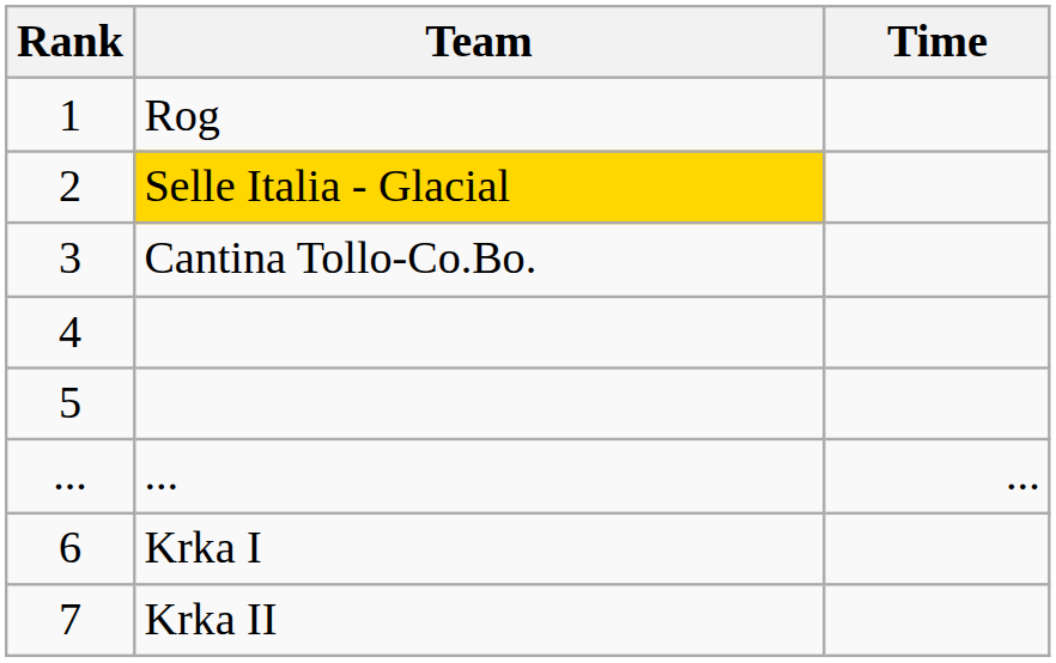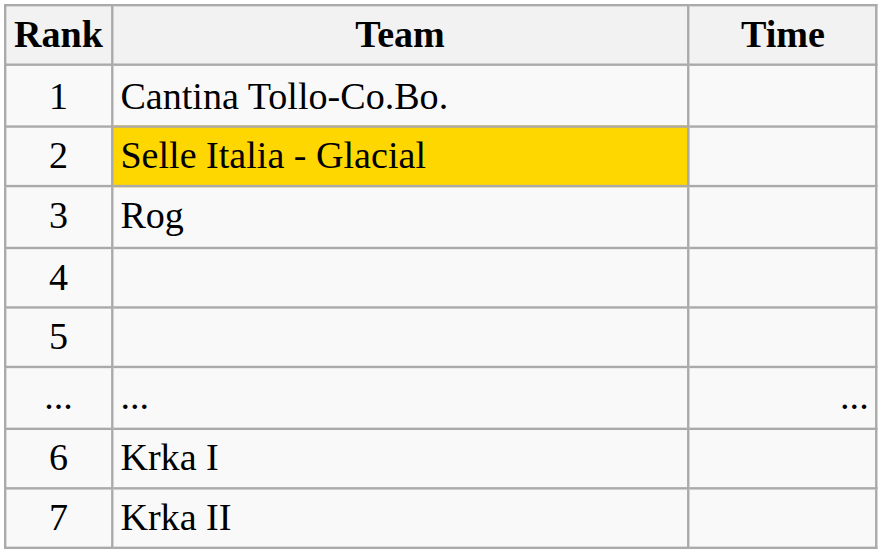 <table class="wikitable">
 <tr>
 <th>Rank</th>
 <th>Team</th>
 <th>Time</th>
 </tr>
 <tr>
 <td align=center>1</td>
-<td> Rog</td>
+<td width=235> Cantina Tollo-Co.Bo.</td>
 <td width=72 align=right></td>
 </tr>
 <tr>
 <td align=center>2</td>
 <td style="background: gold;"> Selle Italia - Glacial</td>
 <td align=right></td>
 </tr>
 <tr>
 <td align=center>3</td>
-<td width=235> Cantina Tollo-Co.Bo.</td>
+<td> Rog</td>
 <td align=right></td>
 </tr>
 <tr>
 <td align=center>4</td>
 <td></td>
 <td align=right></td>
 </tr>
 <tr>
 <td align=center>5</td>
 <td></td>
 <td align=right></td>
 </tr>
 <tr>
 <td align=center>...</td>
 <td>...</td>
 <td align=right>...</td>
 </tr>
 <tr>
 <td align=center>6</td>
 <td> Krka I</td>
 <td align=right></td>
 </tr>
 <tr>
 <td align=center>7</td>
 <td> Krka II</td>
 <td align=right></td>
 </tr>
 </table>
